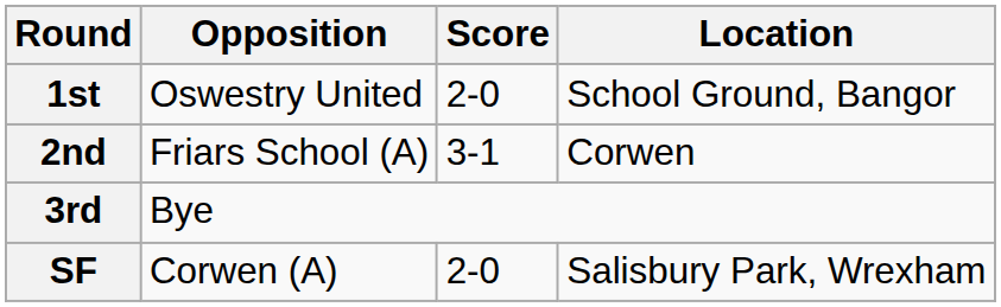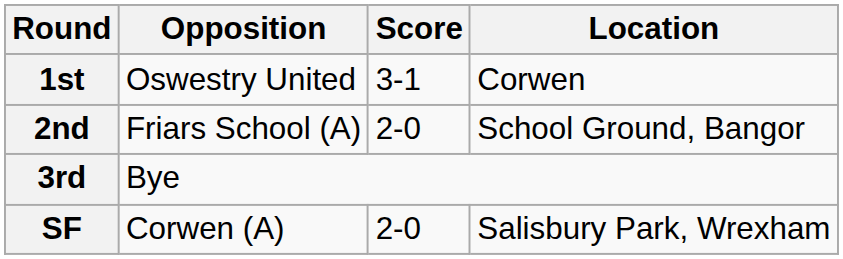 <table class="wikitable">
 <tr>
 <th>Round</th>
 <th>Opposition</th>
 <th>Score</th>
 <th>Location</th>
 </tr>
 <tr>
 <th>1st</th>
 <td>Oswestry United</td>
-<td>2-0</td>
-<td>School Ground, Bangor</td>
+<td>3-1</td>
+<td>Corwen</td>
 </tr>
 <tr>
 <th>2nd</th>
 <td>Friars School (A)</td>
-<td>3-1</td>
-<td>Corwen</td>
+<td>2-0</td>
+<td>School Ground, Bangor</td>
 </tr>
 <tr>
 <th>3rd</th>
 <td colspan="3">Bye</td>
 </tr>
 <tr>
 <th>SF</th>
 <td>Corwen (A)</td>
 <td>2-0</td>
 <td>Salisbury Park, Wrexham</td>
 </tr>
 </table>
